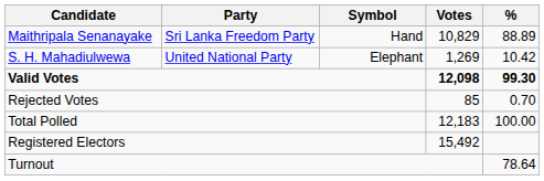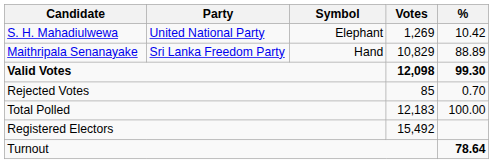 <table class="wikitable" border="1" style="text-align:right;">
 <tr>
 <th align=left width="180">Candidate</th>
 <th align=left width="180">Party</th>
 <th align=left width="120">Symbol</th>
 <th align=left width="60">Votes</th>
 <th align=left width="60">%</th>
 </tr>
 <tr>
+<td align=left><a href='#'>S. H. Mahadiulwewa</a></td>
+<td align=left><a href='#'>United National Party</a></td>
+<td>Elephant</td>
+<td>1,269</td>
+<td>10.42</td>
+</tr>
+<tr>
 <td align=left><a href='#'>Maithripala Senanayake</a></td>
 <td align=left><a href='#'>Sri Lanka Freedom Party</a></td>
 <td>Hand</td>
 <td>10,829</td>
 <td>88.89</td>
-</tr>
-<tr>
-<td align=left><a href='#'>S. H. Mahadiulwewa</a></td>
-<td align=left><a href='#'>United National Party</a></td>
-<td>Elephant</td>
-<td>1,269</td>
-<td>10.42</td>
 </tr>
 <tr>
 <td align=left colspan=3><strong>Valid Votes</strong></td>
 <td><strong>12,098</strong></td>
 <td><strong>99.30</strong></td>
 </tr>
 <tr>
 <td align=left colspan=3>Rejected Votes</td>
 <td>85</td>
 <td>0.70</td>
 </tr>
 <tr>
 <td align=left colspan=3>Total Polled</td>
 <td>12,183</td>
 <td>100.00</td>
 </tr>
 <tr>
 <td align=left colspan=3>Registered Electors</td>
 <td>15,492</td>
 <td></td>
 </tr>
 <tr>
 <td align=left colspan=4>Turnout</td>
-<td>78.64</td>
+<td><strong>78.64</strong></td>
 </tr>
 </table>
